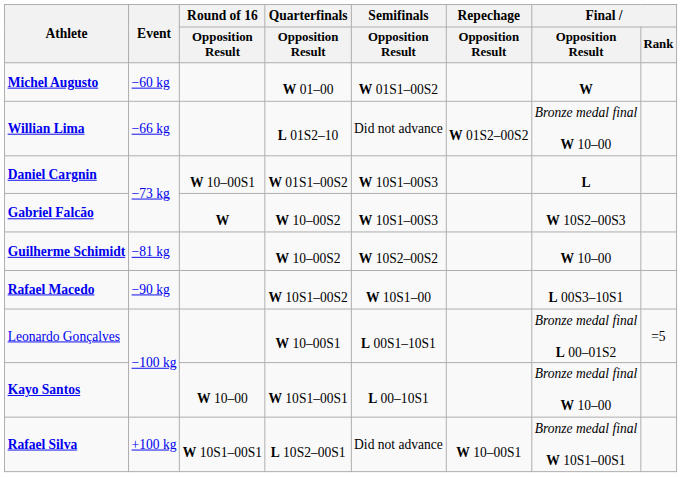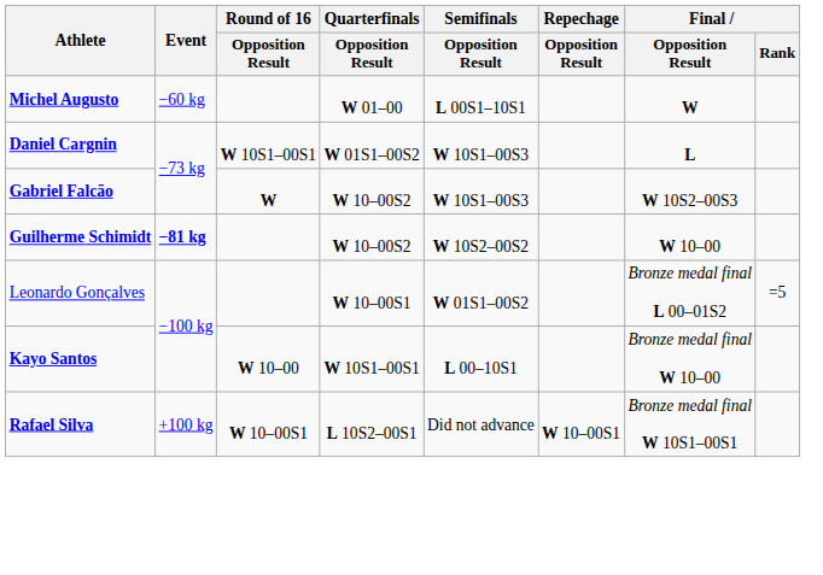 <table class="wikitable" style="font-size:90%">
 <tr>
 <th rowspan=2>Athlete</th>
 <th rowspan=2>Event</th>
 <th>Round of 16</th>
 <th>Quarterfinals</th>
 <th>Semifinals</th>
 <th>Repechage</th>
 <th colspan=2>Final / </th>
 </tr>
 <tr style="font-size:95%">
 <th>Opposition<br>Result</th>
 <th>Opposition<br>Result</th>
 <th>Opposition<br>Result</th>
 <th>Opposition<br>Result</th>
 <th>Opposition<br>Result</th>
 <th>Rank</th>
 </tr>
 <tr align=center>
 <td align=left><strong><a href='#'>Michel Augusto</a></strong></td>
 <td align=left><a href='#'>−60 kg</a></td>
 <td></td>
 <td><br><strong>W</strong> 01–00</td>
-<td><br><strong>W</strong> 01S1–00S2</td>
+<td><br><strong>L</strong> 00S1–10S1</td>
 <td></td>
 <td><br><strong>W</strong> </td>
 <td></td>
 </tr>
 <tr align=center>
-<td align=left><strong><a href='#'>Willian Lima</a></strong></td>
-<td align=left><a href='#'>−66 kg</a></td>
-<td></td>
-<td><br><strong>L</strong> 01S2–10</td>
-<td>Did not advance</td>
-<td><br><strong>W</strong> 01S2–00S2</td>
-<td><em>Bronze medal final</em><br><br><strong>W</strong> 10–00</td>
-<td></td>
-</tr>
-<tr align=center>
 <td align=left><strong><a href='#'>Daniel Cargnin</a></strong></td>
 <td align=left rowspan=2><a href='#'>−73 kg</a></td>
-<td><br><strong>W</strong> 10–00S1</td>
+<td><br><strong>W</strong> 10S1–00S1</td>
 <td><br><strong>W</strong> 01S1–00S2</td>
 <td><br><strong>W</strong> 10S1–00S3</td>
 <td></td>
 <td><br><strong>L</strong> </td>
 <td></td>
 </tr>
 <tr align=center>
 <td align=left><strong><a href='#'>Gabriel Falcão</a></strong></td>
 <td><br><strong>W</strong> </td>
 <td><br><strong>W</strong> 10–00S2</td>
 <td><br><strong>W</strong> 10S1–00S3</td>
 <td></td>
 <td><br><strong>W</strong> 10S2–00S3</td>
 <td></td>
 </tr>
 <tr align=center>
 <td align=left><strong><a href='#'>Guilherme Schimidt</a></strong></td>
-<td align=left><a href='#'>−81 kg</a></td>
+<td align=left><strong><a href='#'>−81 kg</a></strong></td>
 <td></td>
 <td><br><strong>W</strong> 10–00S2</td>
 <td><br><strong>W</strong> 10S2–00S2</td>
 <td></td>
 <td><br><strong>W</strong> 10–00</td>
 <td></td>
 </tr>
 <tr align=center>
-<td align=left><strong><a href='#'>Rafael Macedo</a></strong></td>
-<td align=left><a href='#'>−90 kg</a></td>
-<td></td>
-<td><br><strong>W</strong> 10S1–00S2</td>
-<td><br><strong>W</strong> 10S1–00</td>
-<td></td>
-<td><br><strong>L</strong> 00S3–10S1</td>
-<td></td>
-</tr>
-<tr align=center>
 <td align=left><a href='#'>Leonardo Gonçalves</a></td>
 <td align=left rowspan=2><a href='#'>−100 kg</a></td>
 <td></td>
 <td><br><strong>W</strong> 10–00S1</td>
-<td><br><strong>L</strong> 00S1–10S1</td>
+<td><br><strong>W</strong> 01S1–00S2</td>
 <td></td>
 <td><em>Bronze medal final</em><br><br><strong>L</strong> 00–01S2</td>
 <td>=5</td>
 </tr>
 <tr align=center>
 <td align=left><strong><a href='#'>Kayo Santos</a></strong></td>
 <td><br><strong>W</strong> 10–00</td>
 <td><br><strong>W</strong> 10S1–00S1</td>
 <td><br><strong>L</strong> 00–10S1</td>
 <td></td>
 <td><em>Bronze medal final</em><br><br><strong>W</strong> 10–00</td>
 <td></td>
 </tr>
 <tr align=center>
 <td align=left><strong><a href='#'>Rafael Silva</a></strong></td>
 <td align=left><a href='#'>+100 kg</a></td>
-<td><br><strong>W</strong> 10S1–00S1</td>
+<td><br><strong>W</strong> 10–00S1</td>
 <td><br><strong>L</strong> 10S2–00S1</td>
 <td>Did not advance</td>
 <td><br><strong>W</strong> 10–00S1</td>
 <td><em>Bronze medal final</em><br><br><strong>W</strong> 10S1–00S1</td>
 <td></td>
 </tr>
 </table>
